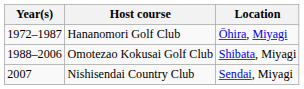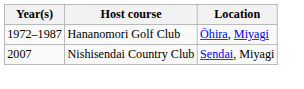 <table class=wikitable style="font-size:95%">
 <tr>
 <th>Year(s)</th>
 <th>Host course</th>
 <th>Location</th>
 </tr>
 <tr>
 <td>1972–1987</td>
 <td>Hananomori Golf Club</td>
 <td><a href='#'>Ōhira</a>, <a href='#'>Miyagi</a></td>
 </tr>
 <tr>
-<td>1988–2006</td>
-<td>Omotezao Kokusai Golf Club</td>
-<td><a href='#'>Shibata</a>, Miyagi</td>
-</tr>
-<tr>
 <td>2007</td>
 <td>Nishisendai Country Club</td>
 <td><a href='#'>Sendai</a>, Miyagi</td>
 </tr>
 </table>
